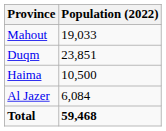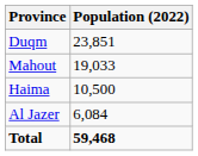 <table class="wikitable">
 <tr>
 <th>Province</th>
 <th>Population (2022)</th>
 </tr>
 <tr>
+<td><a href='#'>Duqm</a></td>
+<td>23,851</td>
+</tr>
+<tr>
 <td><a href='#'>Mahout</a></td>
 <td>19,033</td>
-</tr>
-<tr>
-<td><a href='#'>Duqm</a></td>
-<td>23,851</td>
 </tr>
 <tr>
 <td><a href='#'>Haima</a></td>
 <td>10,500</td>
 </tr>
 <tr>
 <td><a href='#'>Al Jazer</a></td>
 <td>6,084</td>
 </tr>
 <tr>
 <td><strong>Total</strong></td>
 <td><strong>59,468</strong></td>
 </tr>
 </table>
